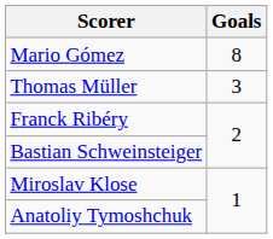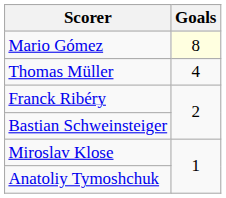 <table class="wikitable">
 <tr>
 <th>Scorer</th>
 <th>Goals</th>
 </tr>
 <tr>
 <td> <a href='#'>Mario Gómez</a></td>
-<td align=center>8</td>
+<td align=center style="background: lightyellow;">8</td>
 </tr>
 <tr>
 <td> <a href='#'>Thomas Müller</a></td>
-<td align=center>3</td>
+<td align=center>4</td>
 </tr>
 <tr>
 <td> <a href='#'>Franck Ribéry</a></td>
 <td rowspan="2" style="text-align:center;">2</td>
 </tr>
 <tr>
 <td> <a href='#'>Bastian Schweinsteiger</a></td>
 </tr>
 <tr>
 <td> <a href='#'>Miroslav Klose</a></td>
 <td rowspan="2" style="text-align:center;">1</td>
 </tr>
 <tr>
 <td> <a href='#'>Anatoliy Tymoshchuk</a></td>
 </tr>
 </table>
